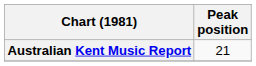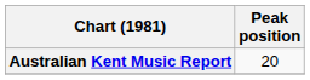 <table class="wikitable sortable plainrowheaders">
 <tr>
 <th>Chart (1981)</th>
 <th>Peak<br>position</th>
 </tr>
 <tr>
 <th scope="row">Australian <a href='#'>Kent Music Report</a></th>
-<td style="text-align:center;">21</td>
+<td style="text-align:center;">20</td>
 </tr>
 <tr>
 </tr>
 </table>
